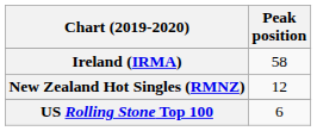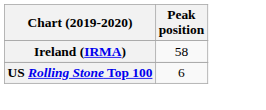 <table class="wikitable sortable plainrowheaders" style="text-align:center">
 <tr>
 <th>Chart (2019-2020)</th>
 <th>Peak<br>position</th>
 </tr>
 <tr>
 </tr>
 <tr>
 <th scope="row">Ireland (<a href='#'>IRMA</a>)</th>
 <td>58</td>
 </tr>
 <tr>
-<th scope="row">New Zealand Hot Singles (<a href='#'>RMNZ</a>)</th>
-<td>12</td>
-</tr>
-<tr>
 </tr>
 <tr>
 </tr>
 <tr>
 </tr>
 <tr>
 <th scope="row">US <a href='#'><em>Rolling Stone</em> Top 100</a></th>
 <td>6</td>
 </tr>
 </table>
